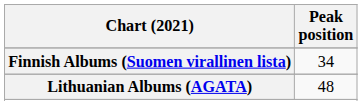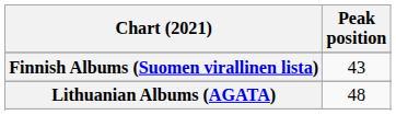 <table class="wikitable sortable plainrowheaders" style="text-align:center">
 <tr>
 <th scope="col">Chart (2021)</th>
 <th scope="col">Peak<br>position</th>
 </tr>
 <tr>
 </tr>
 <tr>
 </tr>
 <tr>
 </tr>
 <tr>
 </tr>
 <tr>
 </tr>
 <tr>
 </tr>
 <tr>
 </tr>
 <tr>
 <th scope="row">Finnish Albums (<a href='#'>Suomen virallinen lista</a>)</th>
-<td>34</td>
+<td>43</td>
 </tr>
 <tr>
 </tr>
 <tr>
 </tr>
 <tr>
 <th scope="row">Lithuanian Albums (<a href='#'>AGATA</a>)</th>
 <td>48</td>
 </tr>
 <tr>
 </tr>
 <tr>
 </tr>
 <tr>
 </tr>
 <tr>
 </tr>
 <tr>
 </tr>
 <tr>
 </tr>
 <tr>
 </tr>
 <tr>
 </tr>
 </table>
